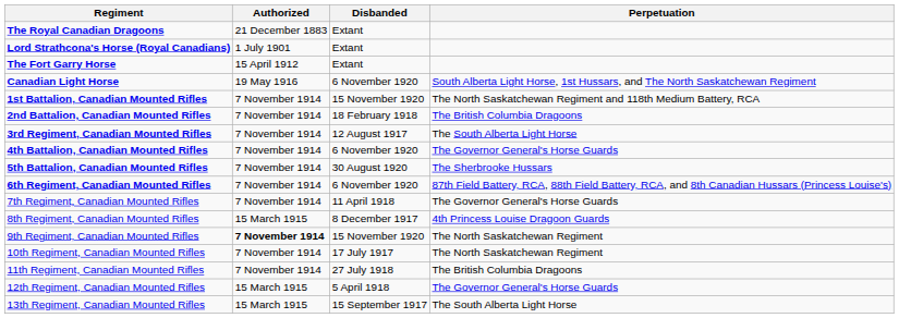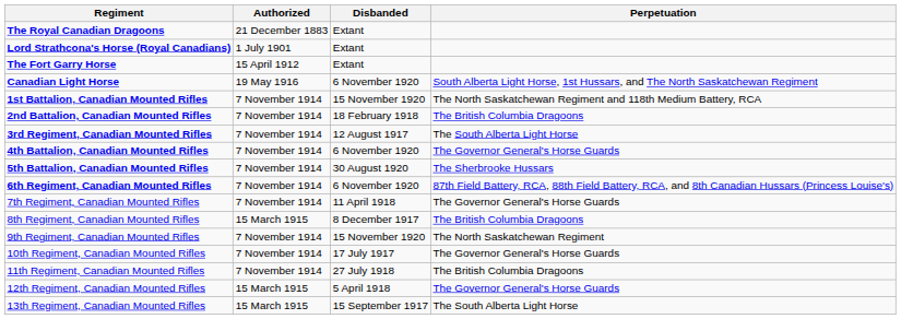 <table class="wikitable sortable sticky-header">
 <tr>
 <th>Regiment</th>
 <th data-sort-type="date">Authorized</th>
 <th data-sort-type="date">Disbanded</th>
 <th>Perpetuation</th>
 </tr>
 <tr>
 <td><strong><a href='#'>The Royal Canadian Dragoons</a></strong></td>
 <td>21 December 1883</td>
 <td>Extant</td>
 <td></td>
 </tr>
 <tr>
 <td><strong><a href='#'>Lord Strathcona's Horse (Royal Canadians)</a></strong></td>
 <td>1 July 1901</td>
 <td>Extant</td>
 <td></td>
 </tr>
 <tr>
 <td><strong><a href='#'>The Fort Garry Horse</a></strong></td>
 <td>15 April 1912</td>
 <td>Extant</td>
 <td></td>
 </tr>
 <tr>
 <td><strong><a href='#'>Canadian Light Horse</a></strong></td>
 <td>19 May 1916</td>
 <td>6 November 1920</td>
 <td><a href='#'>South Alberta Light Horse</a>, <a href='#'>1st Hussars</a>, and <a href='#'>The North Saskatchewan Regiment</a></td>
 </tr>
 <tr>
 <td><strong><a href='#'>1st Battalion, Canadian Mounted Rifles</a></strong></td>
 <td>7 November 1914</td>
 <td>15 November 1920</td>
 <td>The North Saskatchewan Regiment and 118th Medium Battery, RCA</td>
 </tr>
 <tr>
 <td><strong><a href='#'>2nd Battalion, Canadian Mounted Rifles</a></strong></td>
 <td>7 November 1914</td>
 <td>18 February 1918</td>
 <td><a href='#'>The British Columbia Dragoons</a></td>
 </tr>
 <tr>
 <td><strong><a href='#'>3rd Regiment, Canadian Mounted Rifles</a></strong></td>
 <td>7 November 1914</td>
 <td>12 August 1917</td>
 <td>The <a href='#'>South Alberta Light Horse</a></td>
 </tr>
 <tr>
 <td><strong><a href='#'>4th Battalion, Canadian Mounted Rifles</a></strong></td>
 <td>7 November 1914</td>
 <td>6 November 1920</td>
 <td><a href='#'>The Governor General's Horse Guards</a></td>
 </tr>
 <tr>
 <td><strong><a href='#'>5th Battalion, Canadian Mounted Rifles</a></strong></td>
 <td>7 November 1914</td>
 <td>30 August 1920</td>
 <td><a href='#'>The Sherbrooke Hussars</a></td>
 </tr>
 <tr>
 <td><strong><a href='#'>6th Regiment, Canadian Mounted Rifles</a></strong></td>
 <td>7 November 1914</td>
 <td>6 November 1920</td>
 <td><a href='#'>87th Field Battery, RCA</a>, <a href='#'>88th Field Battery, RCA</a>, and <a href='#'>8th Canadian Hussars (Princess Louise's)</a></td>
 </tr>
 <tr>
 <td><a href='#'>7th Regiment, Canadian Mounted Rifles</a></td>
 <td>7 November 1914</td>
 <td>11 April 1918</td>
 <td>The Governor General's Horse Guards</td>
 </tr>
 <tr>
 <td><a href='#'>8th Regiment, Canadian Mounted Rifles</a></td>
 <td>15 March 1915</td>
 <td>8 December 1917</td>
-<td><a href='#'>4th Princess Louise Dragoon Guards</a></td>
+<td><a href='#'>The British Columbia Dragoons</a></td>
 </tr>
 <tr>
 <td><a href='#'>9th Regiment, Canadian Mounted Rifles</a></td>
-<td><strong>7 November 1914</strong></td>
+<td>7 November 1914</td>
 <td>15 November 1920</td>
 <td>The North Saskatchewan Regiment</td>
 </tr>
 <tr>
 <td><a href='#'>10th Regiment, Canadian Mounted Rifles</a></td>
 <td>7 November 1914</td>
 <td>17 July 1917</td>
-<td>The North Saskatchewan Regiment</td>
+<td>The Governor General's Horse Guards</td>
 </tr>
 <tr>
 <td><a href='#'>11th Regiment, Canadian Mounted Rifles</a></td>
 <td>7 November 1914</td>
 <td>27 July 1918</td>
 <td>The British Columbia Dragoons</td>
 </tr>
 <tr>
 <td><a href='#'>12th Regiment, Canadian Mounted Rifles</a></td>
 <td>15 March 1915</td>
 <td>5 April 1918</td>
 <td><a href='#'>The Governor General's Horse Guards</a></td>
 </tr>
 <tr>
 <td><a href='#'>13th Regiment, Canadian Mounted Rifles</a></td>
 <td>15 March 1915</td>
 <td>15 September 1917</td>
 <td>The South Alberta Light Horse</td>
 </tr>
 </table>
